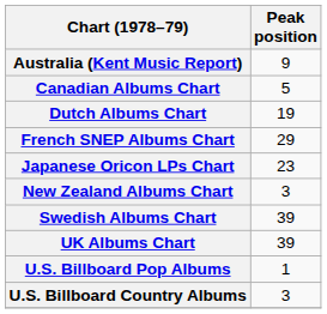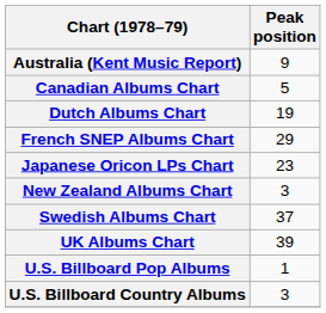 <table class="wikitable sortable plainrowheaders" style="text-align:center;">
 <tr>
 <th scope="col">Chart (1978–79)</th>
 <th scope="col">Peak<br>position</th>
 </tr>
 <tr>
 <th scope="row">Australia (<a href='#'>Kent Music Report</a>)</th>
 <td style="text-align:center;">9</td>
 </tr>
 <tr>
 <th scope="row"><a href='#'>Canadian Albums Chart</a></th>
 <td>5</td>
 </tr>
 <tr>
 <th scope="row"><a href='#'>Dutch Albums Chart</a></th>
 <td>19</td>
 </tr>
 <tr>
 <th scope="row"><a href='#'>French SNEP Albums Chart</a></th>
 <td>29</td>
 </tr>
 <tr>
 <th scope="row"><a href='#'>Japanese Oricon LPs Chart</a></th>
 <td>23</td>
 </tr>
 <tr>
 <th scope="row"><a href='#'>New Zealand Albums Chart</a></th>
 <td>3</td>
 </tr>
 <tr>
 <th scope="row"><a href='#'>Swedish Albums Chart</a></th>
-<td>39</td>
+<td>37</td>
 </tr>
 <tr>
 <th scope="row"><a href='#'>UK Albums Chart</a></th>
 <td>39</td>
 </tr>
 <tr>
 <th scope="row"><a href='#'>U.S. Billboard Pop Albums</a></th>
 <td>1</td>
 </tr>
 <tr>
 <th scope="row">U.S. Billboard Country Albums</th>
 <td>3</td>
 </tr>
 <tr>
 </tr>
 </table>
